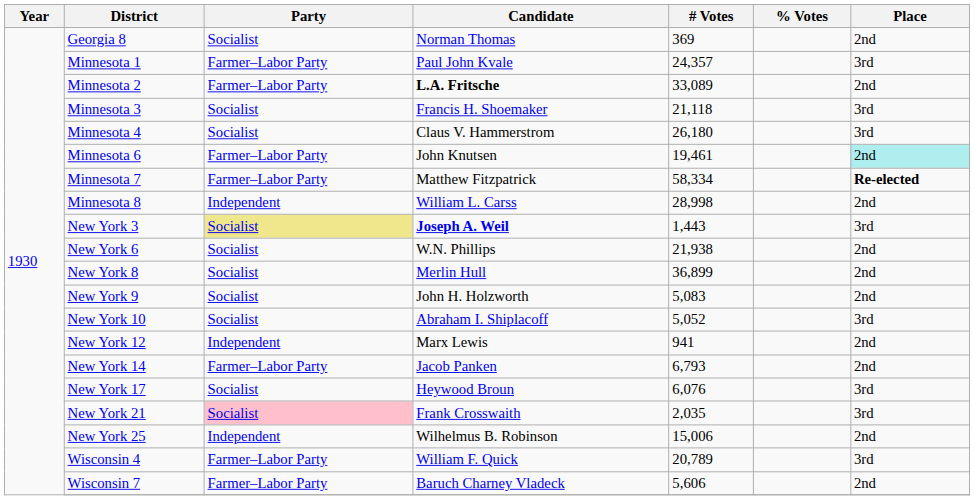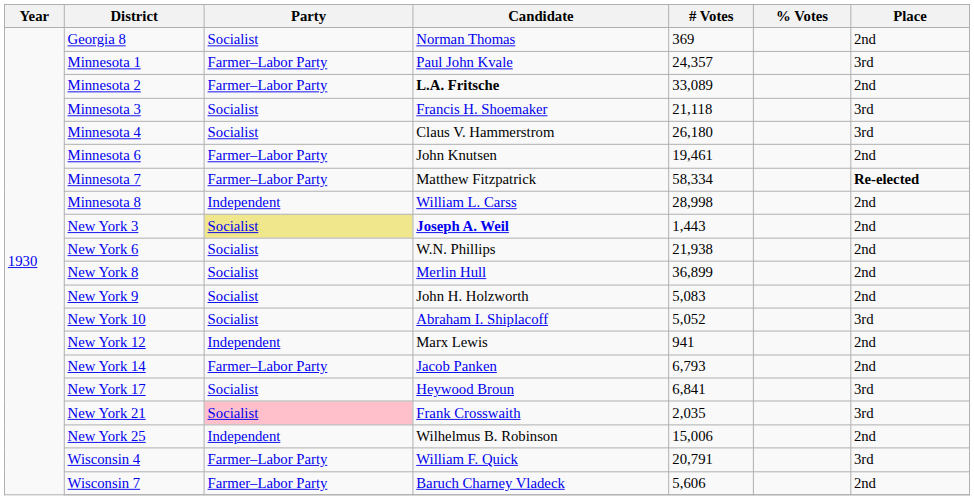 <table class="wikitable sortable collapsible collapsed" style="width:1050px">
 <tr>
 <th>Year</th>
 <th>District</th>
 <th>Party</th>
 <th>Candidate</th>
 <th># Votes</th>
 <th>% Votes</th>
 <th>Place</th>
 </tr>
 <tr>
 <td rowspan="21"><a href='#'>1930</a></td>
 <td><a href='#'>Georgia 8</a></td>
 <td><a href='#'>Socialist</a></td>
 <td><a href='#'>Norman Thomas</a></td>
 <td>369</td>
 <td></td>
 <td>2nd</td>
 </tr>
 <tr>
 <td><a href='#'>Minnesota 1</a></td>
 <td><a href='#'>Farmer–Labor Party</a></td>
 <td><a href='#'>Paul John Kvale</a></td>
 <td>24,357</td>
 <td></td>
 <td>3rd</td>
 </tr>
 <tr>
 <td><a href='#'>Minnesota 2</a></td>
 <td><a href='#'>Farmer–Labor Party</a></td>
 <td><strong>L.A. Fritsche</strong></td>
 <td>33,089</td>
 <td></td>
 <td>2nd</td>
 </tr>
 <tr>
 <td><a href='#'>Minnesota 3</a></td>
 <td><a href='#'>Socialist</a></td>
 <td><a href='#'>Francis H. Shoemaker</a></td>
 <td>21,118</td>
 <td></td>
 <td>3rd</td>
 </tr>
 <tr>
 <td><a href='#'>Minnesota 4</a></td>
 <td><a href='#'>Socialist</a></td>
 <td>Claus V. Hammerstrom</td>
 <td>26,180</td>
 <td></td>
 <td>3rd</td>
 </tr>
 <tr>
 <td><a href='#'>Minnesota 6</a></td>
 <td><a href='#'>Farmer–Labor Party</a></td>
 <td>John Knutsen</td>
 <td>19,461</td>
 <td></td>
-<td style="background: paleturquoise;">2nd</td>
+<td>2nd</td>
 </tr>
 <tr>
 <td><a href='#'>Minnesota 7</a></td>
 <td><a href='#'>Farmer–Labor Party</a></td>
 <td>Matthew Fitzpatrick</td>
 <td>58,334</td>
 <td></td>
 <td data-sort-value="1st"><strong>Re-elected</strong></td>
 </tr>
 <tr>
 <td><a href='#'>Minnesota 8</a></td>
 <td><a href='#'>Independent</a></td>
 <td><a href='#'>William L. Carss</a></td>
 <td>28,998</td>
 <td></td>
 <td>2nd</td>
 </tr>
 <tr>
 <td><a href='#'>New York 3</a></td>
 <td style="background: khaki;"><a href='#'>Socialist</a></td>
 <td><strong><a href='#'>Joseph A. Weil</a></strong></td>
 <td>1,443</td>
 <td></td>
-<td>3rd</td>
+<td>2nd</td>
 </tr>
 <tr>
 <td><a href='#'>New York 6</a></td>
 <td><a href='#'>Socialist</a></td>
 <td>W.N. Phillips</td>
 <td>21,938</td>
 <td></td>
 <td>2nd</td>
 </tr>
 <tr>
 <td><a href='#'>New York 8</a></td>
 <td><a href='#'>Socialist</a></td>
 <td><a href='#'>Merlin Hull</a></td>
 <td>36,899</td>
 <td></td>
 <td>2nd</td>
 </tr>
 <tr>
 <td><a href='#'>New York 9</a></td>
 <td><a href='#'>Socialist</a></td>
 <td>John H. Holzworth</td>
 <td>5,083</td>
 <td></td>
 <td>2nd</td>
 </tr>
 <tr>
 <td><a href='#'>New York 10</a></td>
 <td><a href='#'>Socialist</a></td>
 <td><a href='#'>Abraham I. Shiplacoff</a></td>
 <td>5,052</td>
 <td></td>
 <td>3rd</td>
 </tr>
 <tr>
 <td><a href='#'>New York 12</a></td>
 <td><a href='#'>Independent</a></td>
 <td>Marx Lewis</td>
 <td>941</td>
 <td></td>
 <td>2nd</td>
 </tr>
 <tr>
 <td><a href='#'>New York 14</a></td>
 <td><a href='#'>Farmer–Labor Party</a></td>
 <td><a href='#'>Jacob Panken</a></td>
 <td>6,793</td>
 <td></td>
 <td>2nd</td>
 </tr>
 <tr>
 <td><a href='#'>New York 17</a></td>
 <td><a href='#'>Socialist</a></td>
 <td><a href='#'>Heywood Broun</a></td>
-<td>6,076</td>
+<td>6,841</td>
 <td></td>
 <td>3rd</td>
 </tr>
 <tr>
 <td><a href='#'>New York 21</a></td>
 <td style="background: pink;"><a href='#'>Socialist</a></td>
 <td><a href='#'>Frank Crosswaith</a></td>
 <td>2,035</td>
 <td></td>
 <td>3rd</td>
 </tr>
 <tr>
 <td><a href='#'>New York 25</a></td>
 <td><a href='#'>Independent</a></td>
 <td>Wilhelmus B. Robinson</td>
 <td>15,006</td>
 <td></td>
 <td>2nd</td>
 </tr>
 <tr>
 <td><a href='#'>Wisconsin 4</a></td>
 <td><a href='#'>Farmer–Labor Party</a></td>
 <td><a href='#'>William F. Quick</a></td>
-<td>20,789</td>
+<td>20,791</td>
 <td></td>
 <td>3rd</td>
 </tr>
 <tr>
 <td><a href='#'>Wisconsin 7</a></td>
 <td><a href='#'>Farmer–Labor Party</a></td>
 <td><a href='#'>Baruch Charney Vladeck</a></td>
 <td>5,606</td>
 <td></td>
 <td>2nd</td>
 </tr>
 <tr>
 </tr>
 </table>
